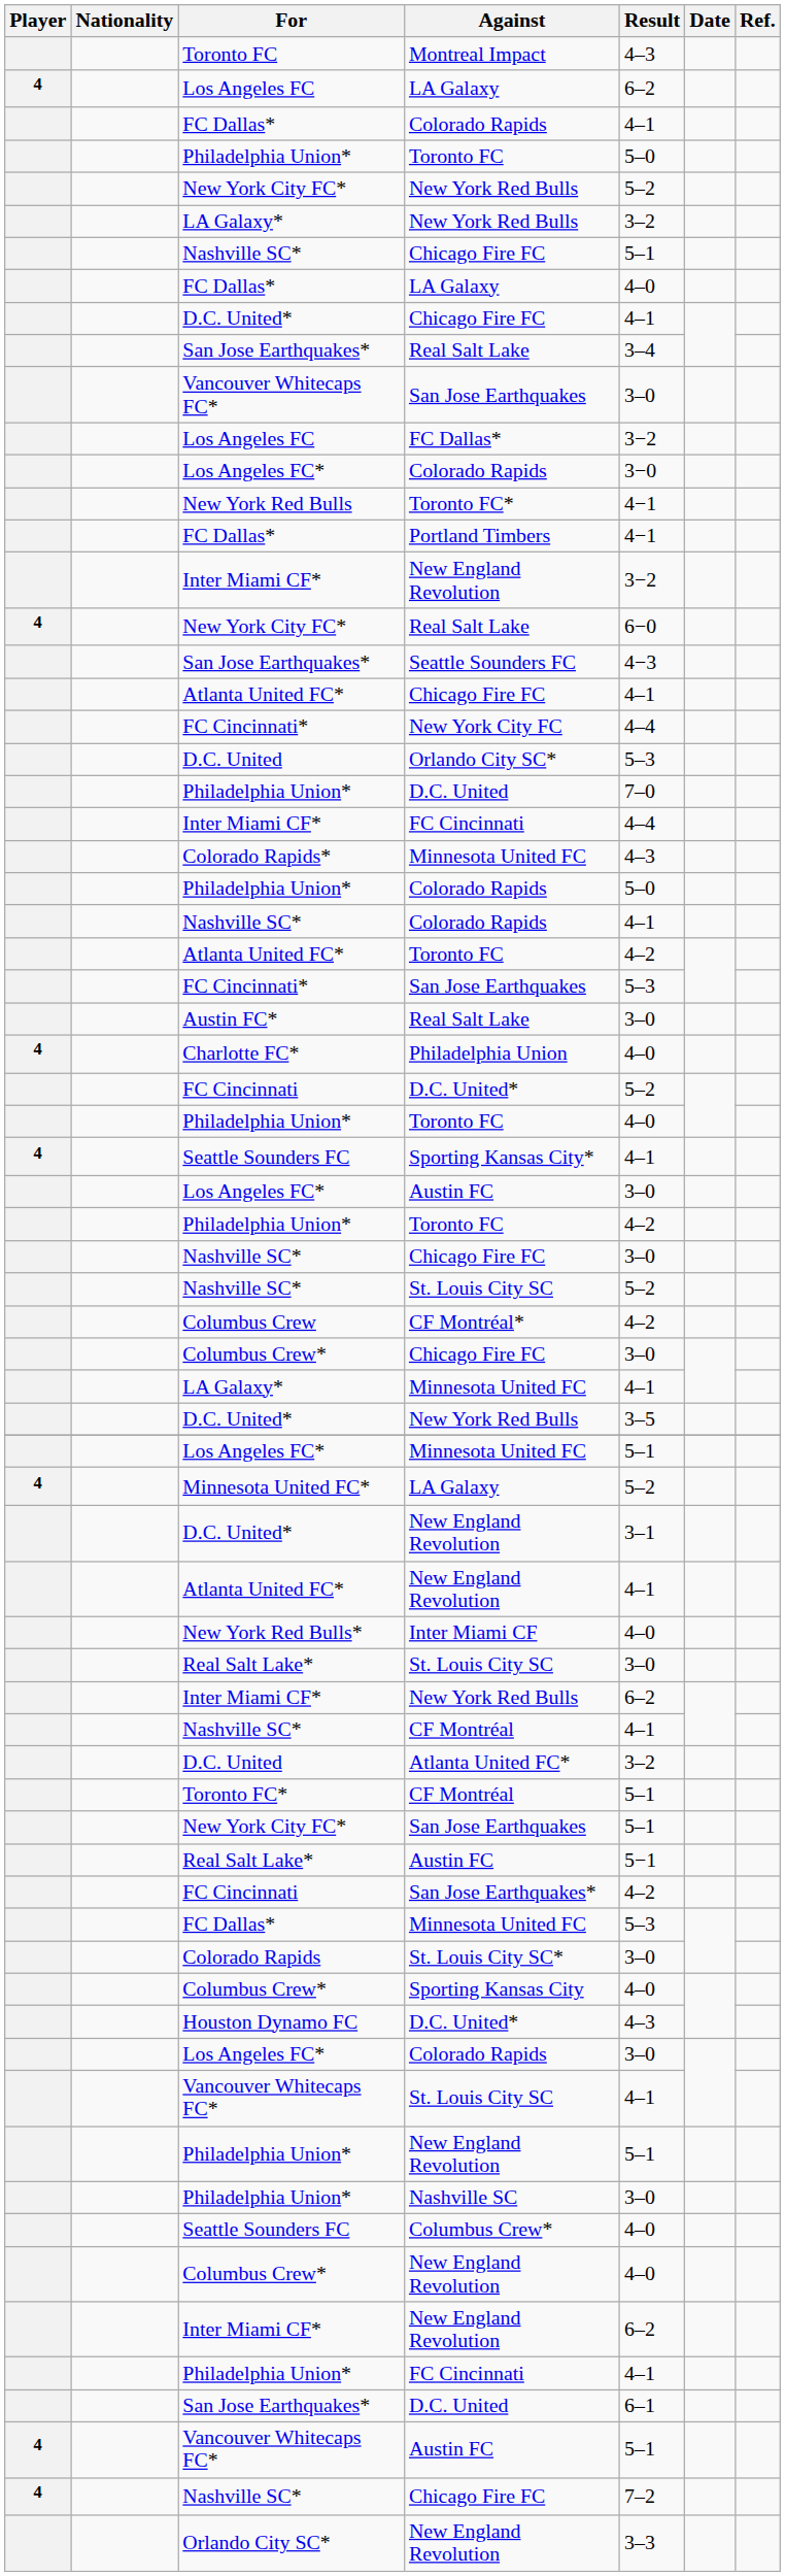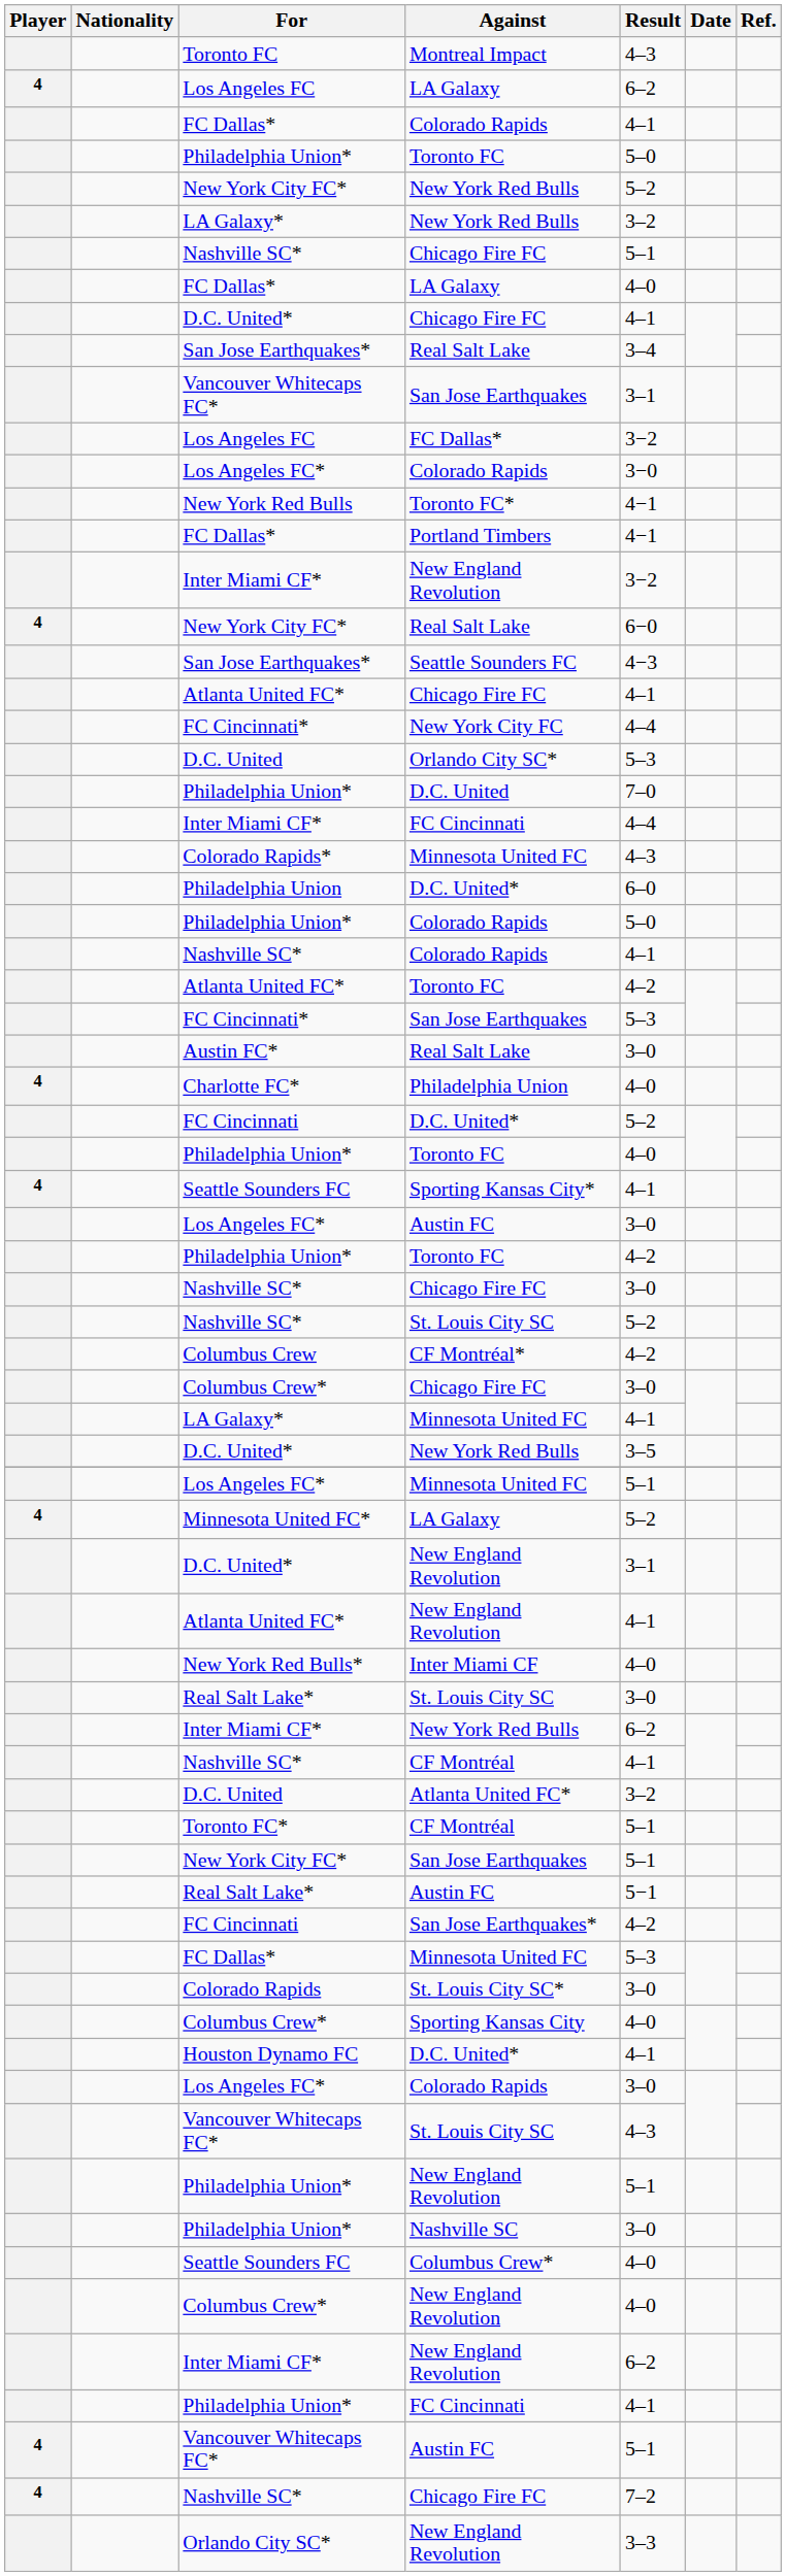 <table class="wikitable sortable plainrowheaders">
 <tr>
 <th scope="col">Player</th>
 <th scope="col">Nationality</th>
 <th scope="col">For</th>
 <th scope="col">Against</th>
 <th scope="col" style="text-align:center">Result</th>
 <th scope="col">Date</th>
 <th scope="col" class="unsortable" style="text-align:center">Ref.</th>
 </tr>
 <tr>
 <th scope="row"></th>
 <td></td>
 <td><a href='#'>Toronto FC</a></td>
 <td><a href='#'>Montreal Impact</a></td>
 <td>4–3</td>
 <td></td>
 <td></td>
 </tr>
 <tr>
 <th scope="row"><sup>4</sup></th>
 <td></td>
 <td><a href='#'>Los Angeles FC</a></td>
 <td><a href='#'>LA Galaxy</a></td>
 <td>6–2</td>
 <td></td>
 <td></td>
 </tr>
 <tr>
 <th scope="row"></th>
 <td></td>
 <td><a href='#'>FC Dallas</a>*</td>
 <td><a href='#'>Colorado Rapids</a></td>
 <td>4–1</td>
 <td></td>
 <td></td>
 </tr>
 <tr>
 <th scope="row"></th>
 <td></td>
 <td><a href='#'>Philadelphia Union</a>*</td>
 <td><a href='#'>Toronto FC</a></td>
 <td>5–0</td>
 <td></td>
 <td></td>
 </tr>
 <tr>
 <th scope="row"></th>
 <td></td>
 <td><a href='#'>New York City FC</a>*</td>
 <td><a href='#'>New York Red Bulls</a></td>
 <td>5–2</td>
 <td></td>
 <td></td>
 </tr>
 <tr>
 <th scope="row"></th>
 <td></td>
 <td><a href='#'>LA Galaxy</a>*</td>
 <td><a href='#'>New York Red Bulls</a></td>
 <td>3–2</td>
 <td></td>
 <td></td>
 </tr>
 <tr>
 <th scope="row"></th>
 <td></td>
 <td><a href='#'>Nashville SC</a>*</td>
 <td><a href='#'>Chicago Fire FC</a></td>
 <td>5–1</td>
 <td></td>
 <td></td>
 </tr>
 <tr>
 <th scope="row"></th>
 <td></td>
 <td><a href='#'>FC Dallas</a>*</td>
 <td><a href='#'>LA Galaxy</a></td>
 <td>4–0</td>
 <td></td>
 <td></td>
 </tr>
 <tr>
 <th scope="row"></th>
 <td></td>
 <td><a href='#'>D.C. United</a>*</td>
 <td><a href='#'>Chicago Fire FC</a></td>
 <td>4–1</td>
 <td rowspan="2"></td>
 <td></td>
 </tr>
 <tr>
 <th scope="row"></th>
 <td></td>
 <td><a href='#'>San Jose Earthquakes</a>*</td>
 <td><a href='#'>Real Salt Lake</a></td>
 <td>3–4</td>
 <td></td>
 </tr>
 <tr>
 <th scope="row"></th>
 <td></td>
 <td><a href='#'>Vancouver Whitecaps FC</a>*</td>
 <td><a href='#'>San Jose Earthquakes</a></td>
-<td>3–0</td>
+<td>3–1</td>
 <td></td>
 <td></td>
 </tr>
 <tr>
 <th scope="row"></th>
 <td></td>
 <td><a href='#'>Los Angeles FC</a></td>
 <td><a href='#'>FC Dallas</a>*</td>
 <td>3−2</td>
 <td></td>
 <td></td>
 </tr>
 <tr>
 <th scope="row"></th>
 <td></td>
 <td><a href='#'>Los Angeles FC</a>*</td>
 <td><a href='#'>Colorado Rapids</a></td>
 <td>3−0</td>
 <td></td>
 <td></td>
 </tr>
 <tr>
 <th scope="row"></th>
 <td></td>
 <td><a href='#'>New York Red Bulls</a></td>
 <td><a href='#'>Toronto FC</a>*</td>
 <td>4−1</td>
 <td></td>
 <td></td>
 </tr>
 <tr>
 <th scope="row"></th>
 <td></td>
 <td><a href='#'>FC Dallas</a>*</td>
 <td><a href='#'>Portland Timbers</a></td>
 <td>4−1</td>
 <td></td>
 <td></td>
 </tr>
 <tr>
 <th scope="row"></th>
 <td></td>
 <td><a href='#'>Inter Miami CF</a>*</td>
 <td><a href='#'>New England Revolution</a></td>
 <td>3−2</td>
 <td></td>
 <td></td>
 </tr>
 <tr>
 <th scope="row"><sup>4</sup></th>
 <td></td>
 <td><a href='#'>New York City FC</a>*</td>
 <td><a href='#'>Real Salt Lake</a></td>
 <td>6−0</td>
 <td></td>
 <td></td>
 </tr>
 <tr>
 <th scope="row"></th>
 <td></td>
 <td><a href='#'>San Jose Earthquakes</a>*</td>
 <td><a href='#'>Seattle Sounders FC</a></td>
 <td>4−3</td>
 <td></td>
 <td></td>
 </tr>
 <tr>
 <th scope="row"></th>
 <td></td>
 <td><a href='#'>Atlanta United FC</a>*</td>
 <td><a href='#'>Chicago Fire FC</a></td>
 <td>4–1</td>
 <td></td>
 <td></td>
 </tr>
 <tr>
 <th scope="row"></th>
 <td></td>
 <td><a href='#'>FC Cincinnati</a>*</td>
 <td><a href='#'>New York City FC</a></td>
 <td>4–4</td>
 <td></td>
 <td></td>
 </tr>
 <tr>
 <th scope="row"></th>
 <td></td>
 <td><a href='#'>D.C. United</a></td>
 <td><a href='#'>Orlando City SC</a>*</td>
 <td>5–3</td>
 <td></td>
 <td></td>
 </tr>
 <tr>
 <th scope="row"></th>
 <td></td>
 <td><a href='#'>Philadelphia Union</a>*</td>
 <td><a href='#'>D.C. United</a></td>
 <td>7–0</td>
 <td></td>
 <td></td>
 </tr>
 <tr>
 <th scope="row"></th>
 <td></td>
 <td><a href='#'>Inter Miami CF</a>*</td>
 <td><a href='#'>FC Cincinnati</a></td>
 <td>4–4</td>
 <td></td>
 <td></td>
 </tr>
 <tr>
 <th scope="row"></th>
 <td></td>
 <td><a href='#'>Colorado Rapids</a>*</td>
 <td><a href='#'>Minnesota United FC</a></td>
 <td>4–3</td>
+<td></td>
+<td></td>
+</tr>
+<tr>
+<th scope="row"></th>
+<td></td>
+<td><a href='#'>Philadelphia Union</a></td>
+<td><a href='#'>D.C. United</a>*</td>
+<td>6–0</td>
 <td></td>
 <td></td>
 </tr>
 <tr>
 <th scope="row"></th>
 <td></td>
 <td><a href='#'>Philadelphia Union</a>*</td>
 <td><a href='#'>Colorado Rapids</a></td>
 <td>5–0</td>
 <td></td>
 <td></td>
 </tr>
 <tr>
 <th scope="row"></th>
 <td></td>
 <td><a href='#'>Nashville SC</a>*</td>
 <td><a href='#'>Colorado Rapids</a></td>
 <td>4–1</td>
 <td></td>
 <td></td>
 </tr>
 <tr>
 <th scope="row"></th>
 <td></td>
 <td><a href='#'>Atlanta United FC</a>*</td>
 <td><a href='#'>Toronto FC</a></td>
 <td>4–2</td>
 <td rowspan="2"></td>
 <td></td>
 </tr>
 <tr>
 <th scope="row"></th>
 <td></td>
 <td><a href='#'>FC Cincinnati</a>*</td>
 <td><a href='#'>San Jose Earthquakes</a></td>
 <td>5–3</td>
 <td></td>
 </tr>
 <tr>
 <th scope="row"></th>
 <td></td>
 <td><a href='#'>Austin FC</a>*</td>
 <td><a href='#'>Real Salt Lake</a></td>
 <td>3–0</td>
 <td></td>
 <td></td>
 </tr>
 <tr>
 <th scope="row"><sup>4</sup></th>
 <td></td>
 <td><a href='#'>Charlotte FC</a>*</td>
 <td><a href='#'>Philadelphia Union</a></td>
 <td>4–0</td>
 <td></td>
 <td></td>
 </tr>
 <tr>
 <th scope="row"></th>
 <td></td>
 <td><a href='#'>FC Cincinnati</a></td>
 <td><a href='#'>D.C. United</a>*</td>
 <td>5–2</td>
 <td rowspan="2"></td>
 <td></td>
 </tr>
 <tr>
 <th scope="row"></th>
 <td></td>
 <td><a href='#'>Philadelphia Union</a>*</td>
 <td><a href='#'>Toronto FC</a></td>
 <td>4–0</td>
 <td></td>
 </tr>
 <tr>
 <th scope="row"><sup>4</sup></th>
 <td></td>
 <td><a href='#'>Seattle Sounders FC</a></td>
 <td><a href='#'>Sporting Kansas City</a>*</td>
 <td>4–1</td>
 <td></td>
 <td></td>
 </tr>
 <tr>
 <th scope="row"></th>
 <td></td>
 <td><a href='#'>Los Angeles FC</a>*</td>
 <td><a href='#'>Austin FC</a></td>
 <td>3–0</td>
 <td></td>
 <td></td>
 </tr>
 <tr>
 <th scope="row"></th>
 <td></td>
 <td><a href='#'>Philadelphia Union</a>*</td>
 <td><a href='#'>Toronto FC</a></td>
 <td>4–2</td>
 <td></td>
 <td></td>
 </tr>
 <tr>
 <th scope="row"></th>
 <td></td>
 <td><a href='#'>Nashville SC</a>*</td>
 <td><a href='#'>Chicago Fire FC</a></td>
 <td>3–0</td>
 <td></td>
 <td></td>
 </tr>
 <tr>
 <th scope="row"></th>
 <td></td>
 <td><a href='#'>Nashville SC</a>*</td>
 <td><a href='#'>St. Louis City SC</a></td>
 <td>5–2</td>
 <td><br></td>
 <td></td>
 </tr>
 <tr>
 <th scope="row"></th>
 <td></td>
 <td><a href='#'>Columbus Crew</a></td>
 <td><a href='#'>CF Montréal</a>*</td>
 <td>4–2</td>
 <td><br></td>
 <td></td>
 </tr>
 <tr>
 <th scope="row"></th>
 <td></td>
 <td><a href='#'>Columbus Crew</a>*</td>
 <td><a href='#'>Chicago Fire FC</a></td>
 <td>3–0</td>
 <td rowspan="2"></td>
 <td></td>
 </tr>
 <tr>
 <th scope="row"></th>
 <td></td>
 <td><a href='#'>LA Galaxy</a>*</td>
 <td><a href='#'>Minnesota United FC</a></td>
 <td>4–1</td>
 <td></td>
 </tr>
 <tr>
 <th scope="row"></th>
 <td></td>
 <td><a href='#'>D.C. United</a>*</td>
 <td><a href='#'>New York Red Bulls</a></td>
 <td>3–5</td>
 <td><br></td>
 <td></td>
 </tr>
 <tr>
 </tr>
 <tr>
 <th scope="row"></th>
 <td></td>
 <td><a href='#'>Los Angeles FC</a>*</td>
 <td><a href='#'>Minnesota United FC</a></td>
 <td>5–1</td>
 <td><br></td>
 <td></td>
 </tr>
 <tr>
 <th scope="row"><sup>4</sup></th>
 <td></td>
 <td><a href='#'>Minnesota United FC</a>*</td>
 <td><a href='#'>LA Galaxy</a></td>
 <td>5–2</td>
 <td><br></td>
 <td></td>
 </tr>
 <tr>
 <th scope="row"></th>
 <td></td>
 <td><a href='#'>D.C. United</a>*</td>
 <td><a href='#'>New England Revolution</a></td>
 <td>3–1</td>
 <td><br></td>
 <td></td>
 </tr>
 <tr>
 <th scope="row"></th>
 <td></td>
 <td><a href='#'>Atlanta United FC</a>*</td>
 <td><a href='#'>New England Revolution</a></td>
 <td>4–1</td>
 <td><br></td>
 <td></td>
 </tr>
 <tr>
 <th scope="row"></th>
 <td></td>
 <td><a href='#'>New York Red Bulls</a>*</td>
 <td><a href='#'>Inter Miami CF</a></td>
 <td>4–0</td>
 <td><br></td>
 <td></td>
 </tr>
 <tr>
 <th scope="row"></th>
 <td></td>
 <td><a href='#'>Real Salt Lake</a>*</td>
 <td><a href='#'>St. Louis City SC</a></td>
 <td>3–0</td>
 <td><br></td>
 <td></td>
 </tr>
 <tr>
 <th scope="row"></th>
 <td></td>
 <td><a href='#'>Inter Miami CF</a>*</td>
 <td><a href='#'>New York Red Bulls</a></td>
 <td>6–2</td>
 <td rowspan="2"></td>
 <td></td>
 </tr>
 <tr>
 <th scope="row"></th>
 <td></td>
 <td><a href='#'>Nashville SC</a>*</td>
 <td><a href='#'>CF Montréal</a></td>
 <td>4–1</td>
 <td></td>
 </tr>
 <tr>
 <th scope="row"></th>
 <td></td>
 <td><a href='#'>D.C. United</a></td>
 <td><a href='#'>Atlanta United FC</a>*</td>
 <td>3–2</td>
 <td><br></td>
 <td></td>
 </tr>
 <tr>
 <th scope="row"></th>
 <td></td>
 <td><a href='#'>Toronto FC</a>*</td>
 <td><a href='#'>CF Montréal</a></td>
 <td>5–1</td>
 <td><br></td>
 <td></td>
 </tr>
 <tr>
 <th scope="row"></th>
 <td></td>
 <td><a href='#'>New York City FC</a>*</td>
 <td><a href='#'>San Jose Earthquakes</a></td>
 <td>5–1</td>
 <td><br></td>
 <td></td>
 </tr>
 <tr>
 <th scope="row"></th>
 <td></td>
 <td><a href='#'>Real Salt Lake</a>*</td>
 <td><a href='#'>Austin FC</a></td>
 <td>5−1</td>
 <td><br></td>
 <td></td>
 </tr>
 <tr>
 <th scope="row"></th>
 <td></td>
 <td><a href='#'>FC Cincinnati</a></td>
 <td><a href='#'>San Jose Earthquakes</a>*</td>
 <td>4–2</td>
 <td><br></td>
 <td></td>
 </tr>
 <tr>
 <th scope="row"></th>
 <td></td>
 <td><a href='#'>FC Dallas</a>*</td>
 <td><a href='#'>Minnesota United FC</a></td>
 <td>5–3</td>
 <td rowspan="2"></td>
 <td></td>
 </tr>
 <tr>
 <th scope="row"></th>
 <td></td>
 <td><a href='#'>Colorado Rapids</a></td>
 <td><a href='#'>St. Louis City SC</a>*</td>
 <td>3–0</td>
 <td></td>
 </tr>
 <tr>
 <th scope="row"></th>
 <td></td>
 <td><a href='#'>Columbus Crew</a>*</td>
 <td><a href='#'>Sporting Kansas City</a></td>
 <td>4–0</td>
 <td rowspan="2"></td>
 <td></td>
 </tr>
 <tr>
 <th scope="row"></th>
 <td></td>
 <td><a href='#'>Houston Dynamo FC</a></td>
 <td><a href='#'>D.C. United</a>*</td>
-<td>4–3</td>
+<td>4–1</td>
 <td></td>
 </tr>
 <tr>
 <th scope="row"></th>
 <td></td>
 <td><a href='#'>Los Angeles FC</a>*</td>
 <td><a href='#'>Colorado Rapids</a></td>
 <td>3–0</td>
 <td rowspan="2"><br></td>
 <td></td>
 </tr>
 <tr>
 <th scope="row"></th>
 <td></td>
 <td><a href='#'>Vancouver Whitecaps FC</a>*</td>
 <td><a href='#'>St. Louis City SC</a></td>
-<td>4–1</td>
+<td>4–3</td>
 <td></td>
 </tr>
 <tr>
 <th scope="row"></th>
 <td></td>
 <td><a href='#'>Philadelphia Union</a>*</td>
 <td><a href='#'>New England Revolution</a></td>
 <td>5–1</td>
 <td></td>
 <td></td>
 </tr>
 <tr>
 <th scope="row"></th>
 <td></td>
 <td><a href='#'>Philadelphia Union</a>*</td>
 <td><a href='#'>Nashville SC</a></td>
 <td>3–0</td>
 <td></td>
 <td></td>
 </tr>
 <tr>
 <th scope="row"></th>
 <td></td>
 <td><a href='#'>Seattle Sounders FC</a></td>
 <td><a href='#'>Columbus Crew</a>*</td>
 <td>4–0</td>
 <td></td>
 <td></td>
 </tr>
 <tr>
 <th scope="row"></th>
 <td></td>
 <td><a href='#'>Columbus Crew</a>*</td>
 <td><a href='#'>New England Revolution</a></td>
 <td>4–0</td>
 <td></td>
 <td></td>
 </tr>
 <tr>
 <th scope="row"></th>
 <td></td>
 <td><a href='#'>Inter Miami CF</a>*</td>
 <td><a href='#'>New England Revolution</a></td>
 <td>6–2</td>
 <td></td>
 <td></td>
 </tr>
 <tr>
 <th scope="row"></th>
 <td></td>
 <td><a href='#'>Philadelphia Union</a>*</td>
 <td><a href='#'>FC Cincinnati</a></td>
 <td>4–1</td>
 <td></td>
 <td></td>
 </tr>
 <tr>
-<th scope="row"></th>
-<td></td>
-<td><a href='#'>San Jose Earthquakes</a>*</td>
-<td><a href='#'>D.C. United</a></td>
-<td>6–1</td>
-<td></td>
-<td></td>
-</tr>
-<tr>
 <th scope="row"><sup>4</sup></th>
 <td></td>
 <td><a href='#'>Vancouver Whitecaps FC</a>*</td>
 <td><a href='#'>Austin FC</a></td>
 <td>5–1</td>
 <td><br></td>
 <td></td>
 </tr>
 <tr>
 <th scope="row"><sup>4</sup></th>
 <td></td>
 <td><a href='#'>Nashville SC</a>*</td>
 <td><a href='#'>Chicago Fire FC</a></td>
 <td>7–2</td>
 <td><br></td>
 <td></td>
 </tr>
 <tr>
 <th scope="row"></th>
 <td></td>
 <td><a href='#'>Orlando City SC</a>*</td>
 <td><a href='#'>New England Revolution</a></td>
 <td>3–3</td>
 <td><br></td>
 <td></td>
 </tr>
 </table>
